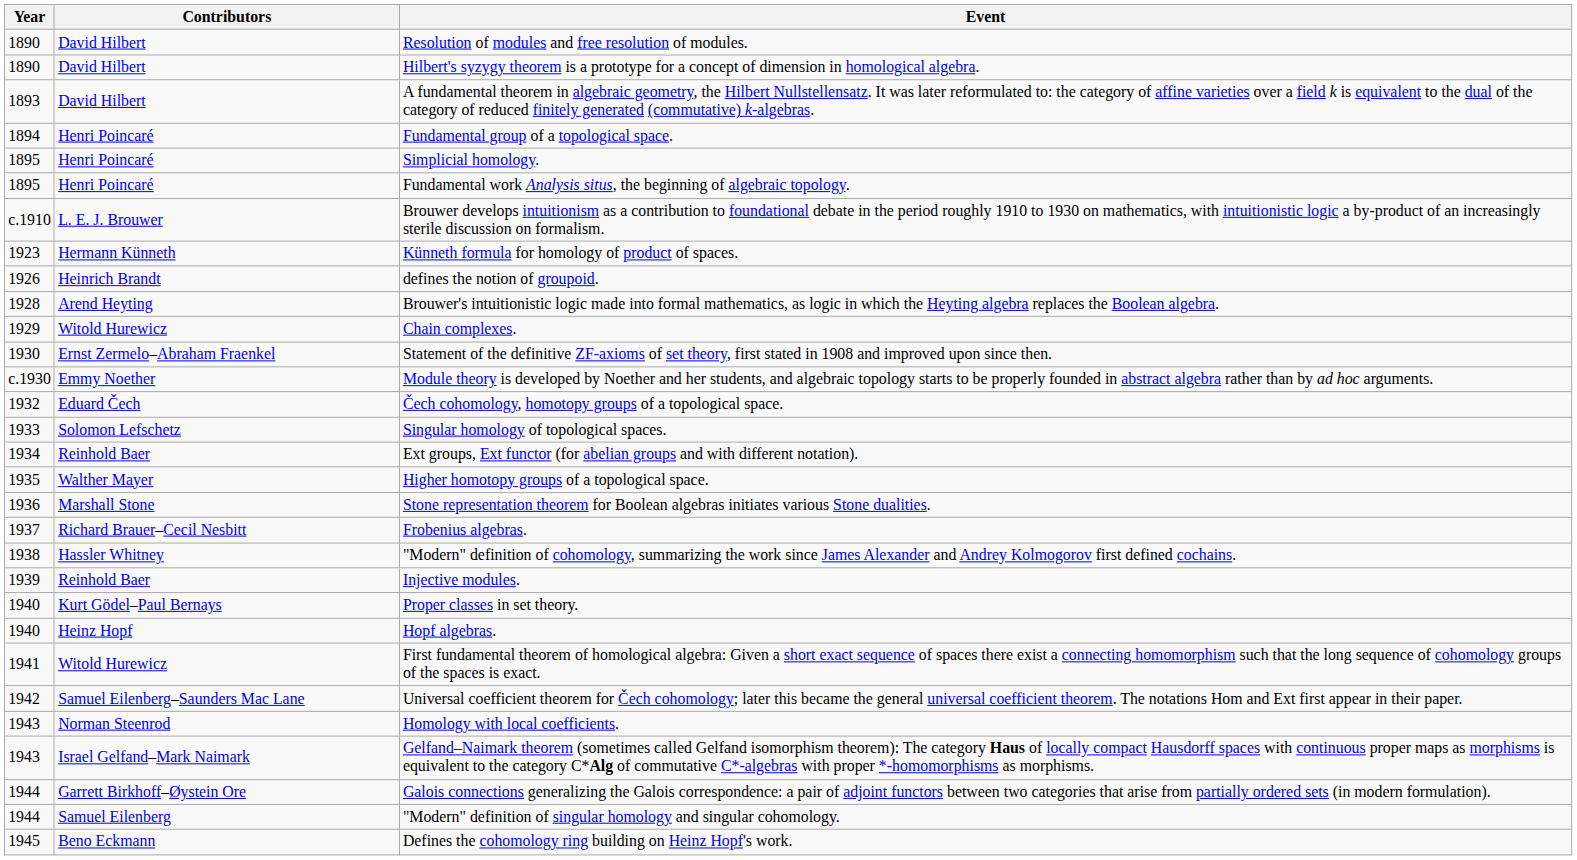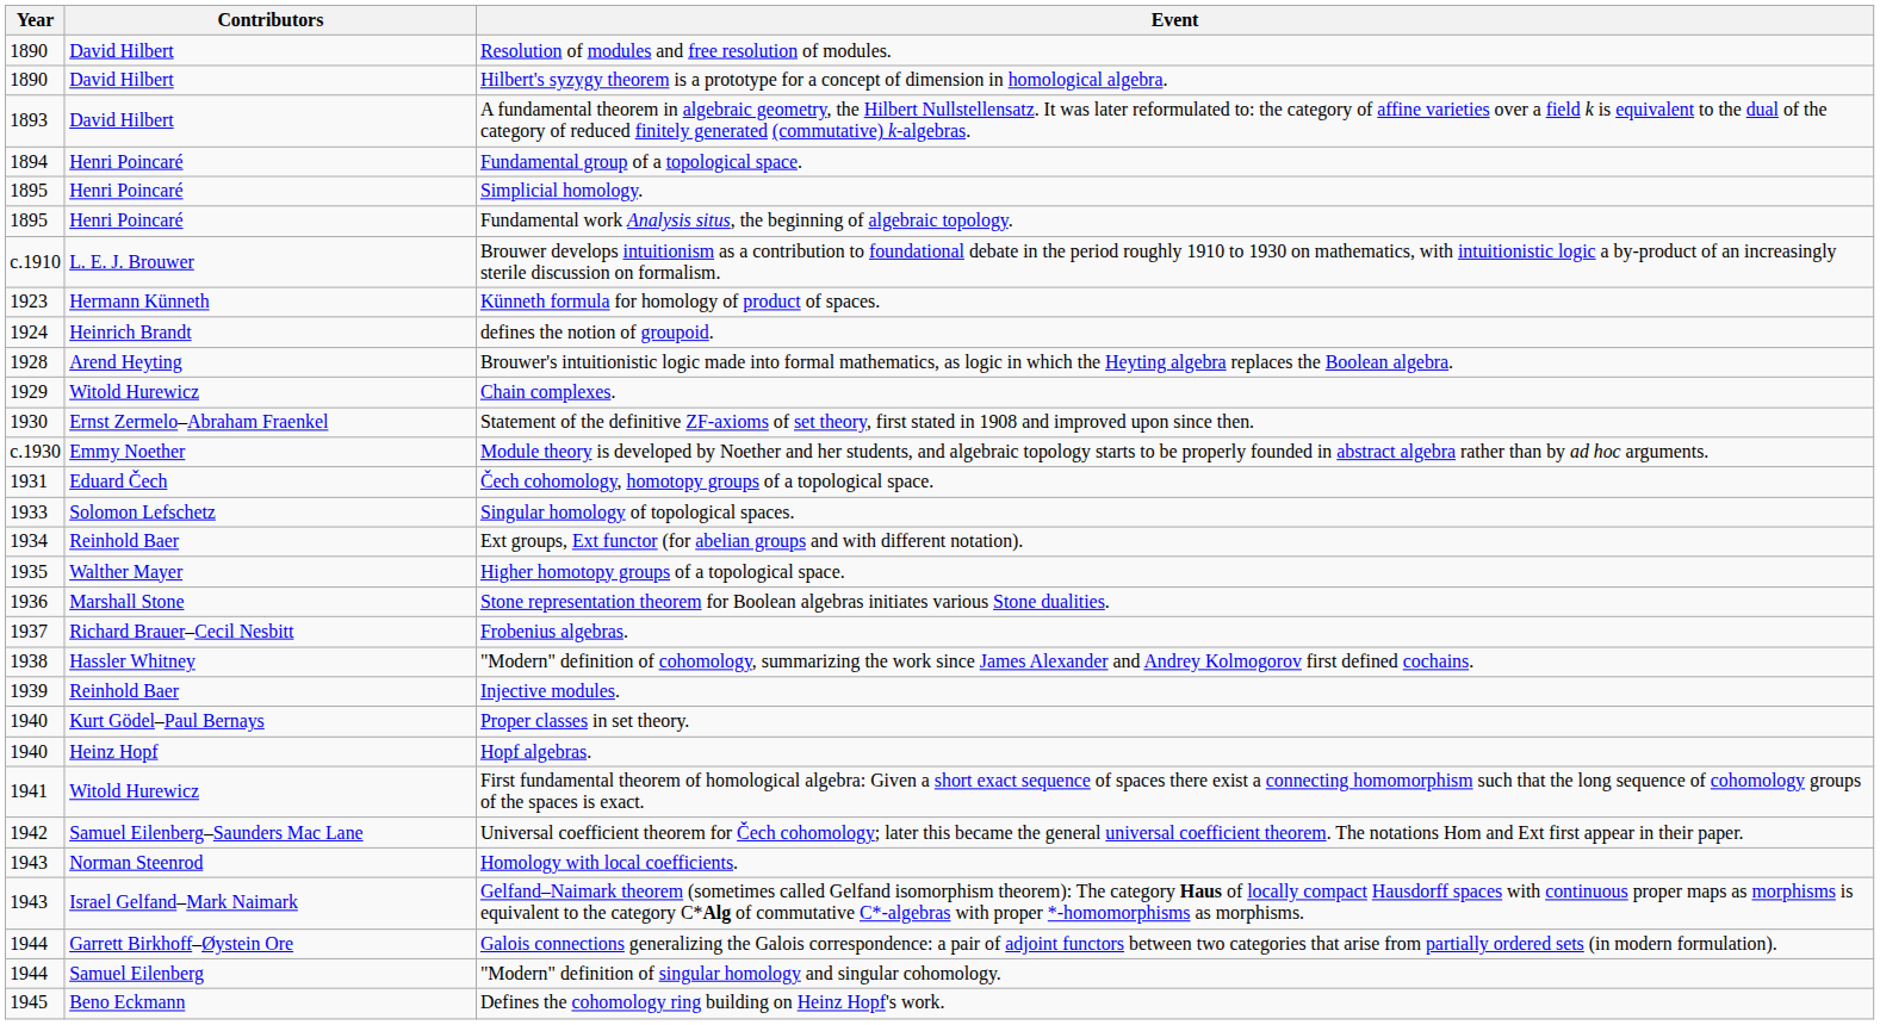 <table class="wikitable sortable" width="100%">
 <tr>
 <th>Year</th>
 <th style="width:22%">Contributors</th>
 <th>Event</th>
 </tr>
 <tr>
 <td>1890</td>
 <td><a href='#'>David Hilbert</a></td>
 <td><a href='#'>Resolution</a> of <a href='#'>modules</a> and <a href='#'>free resolution</a> of modules.</td>
 </tr>
 <tr>
 <td>1890</td>
 <td><a href='#'>David Hilbert</a></td>
 <td><a href='#'>Hilbert's syzygy theorem</a> is a prototype for a concept of dimension in <a href='#'>homological algebra</a>.</td>
 </tr>
 <tr>
 <td>1893</td>
 <td><a href='#'>David Hilbert</a></td>
 <td>A fundamental theorem in <a href='#'>algebraic geometry</a>, the <a href='#'>Hilbert Nullstellensatz</a>. It was later reformulated to: the category of <a href='#'>affine varieties</a> over a <a href='#'>field</a> <em>k</em> is <a href='#'>equivalent</a> to the <a href='#'>dual</a> of the category of reduced <a href='#'>finitely generated</a> <a href='#'>(commutative) <em>k</em>-algebras</a>.</td>
 </tr>
 <tr>
 <td>1894</td>
 <td><a href='#'>Henri Poincaré</a></td>
 <td><a href='#'>Fundamental group</a> of a <a href='#'>topological space</a>.</td>
 </tr>
 <tr>
 <td>1895</td>
 <td><a href='#'>Henri Poincaré</a></td>
 <td><a href='#'>Simplicial homology</a>.</td>
 </tr>
 <tr>
 <td>1895</td>
 <td><a href='#'>Henri Poincaré</a></td>
 <td>Fundamental work <em><a href='#'>Analysis situs</a></em>, the beginning of <a href='#'>algebraic topology</a>.</td>
 </tr>
 <tr>
 <td>c.1910</td>
 <td><a href='#'>L. E. J. Brouwer</a></td>
 <td>Brouwer develops <a href='#'>intuitionism</a> as a contribution to <a href='#'>foundational</a> debate in the period roughly 1910 to 1930 on mathematics, with <a href='#'>intuitionistic logic</a> a by-product of an increasingly sterile discussion on formalism.</td>
 </tr>
 <tr>
 <td>1923</td>
 <td><a href='#'>Hermann Künneth</a></td>
 <td><a href='#'>Künneth formula</a> for homology of <a href='#'>product</a> of spaces.</td>
 </tr>
 <tr>
-<td>1926</td>
+<td>1924</td>
 <td><a href='#'>Heinrich Brandt</a></td>
 <td>defines the notion of <a href='#'>groupoid</a>.</td>
 </tr>
 <tr>
 <td>1928</td>
 <td><a href='#'>Arend Heyting</a></td>
 <td>Brouwer's intuitionistic logic made into formal mathematics, as logic in which the <a href='#'>Heyting algebra</a> replaces the <a href='#'>Boolean algebra</a>.</td>
 </tr>
 <tr>
 <td>1929</td>
 <td><a href='#'>Witold Hurewicz</a></td>
 <td><a href='#'>Chain complexes</a>.</td>
 </tr>
 <tr>
 <td>1930</td>
 <td><a href='#'>Ernst Zermelo</a>–<a href='#'>Abraham Fraenkel</a></td>
 <td>Statement of the definitive <a href='#'>ZF-axioms</a> of <a href='#'>set theory</a>, first stated in 1908 and improved upon since then.</td>
 </tr>
 <tr>
 <td>c.1930</td>
 <td><a href='#'>Emmy Noether</a></td>
 <td><a href='#'>Module theory</a> is developed by Noether and her students, and algebraic topology starts to be properly founded in <a href='#'>abstract algebra</a> rather than by <em>ad hoc</em> arguments.</td>
 </tr>
 <tr>
-<td>1932</td>
+<td>1931</td>
 <td><a href='#'>Eduard Čech</a></td>
 <td><a href='#'>Čech cohomology</a>, <a href='#'>homotopy groups</a> of a topological space.</td>
 </tr>
 <tr>
 <td>1933</td>
 <td><a href='#'>Solomon Lefschetz</a></td>
 <td><a href='#'>Singular homology</a> of topological spaces.</td>
 </tr>
 <tr>
 <td>1934</td>
 <td><a href='#'>Reinhold Baer</a></td>
 <td>Ext groups, <a href='#'>Ext functor</a> (for <a href='#'>abelian groups</a> and with different notation).</td>
 </tr>
 <tr>
 <td>1935</td>
 <td><a href='#'>Walther Mayer</a></td>
 <td><a href='#'>Higher homotopy groups</a> of a topological space.</td>
 </tr>
 <tr>
 <td>1936</td>
 <td><a href='#'>Marshall Stone</a></td>
 <td><a href='#'>Stone representation theorem</a> for Boolean algebras initiates various <a href='#'>Stone dualities</a>.</td>
 </tr>
 <tr>
 <td>1937</td>
 <td><a href='#'>Richard Brauer</a>–<a href='#'>Cecil Nesbitt</a></td>
 <td><a href='#'>Frobenius algebras</a>.</td>
 </tr>
 <tr>
 <td>1938</td>
 <td><a href='#'>Hassler Whitney</a></td>
 <td>"Modern" definition of <a href='#'>cohomology</a>, summarizing the work since <a href='#'>James Alexander</a> and <a href='#'>Andrey Kolmogorov</a> first defined <a href='#'>cochains</a>.</td>
 </tr>
 <tr>
 <td>1939</td>
 <td><a href='#'>Reinhold Baer</a></td>
 <td><a href='#'>Injective modules</a>.</td>
 </tr>
 <tr>
 <td>1940</td>
 <td><a href='#'>Kurt Gödel</a>–<a href='#'>Paul Bernays</a></td>
 <td><a href='#'>Proper classes</a> in set theory.</td>
 </tr>
 <tr>
 <td>1940</td>
 <td><a href='#'>Heinz Hopf</a></td>
 <td><a href='#'>Hopf algebras</a>.</td>
 </tr>
 <tr>
 <td>1941</td>
 <td><a href='#'>Witold Hurewicz</a></td>
 <td>First fundamental theorem of homological algebra: Given a <a href='#'>short exact sequence</a> of spaces there exist a <a href='#'>connecting homomorphism</a> such that the long sequence of <a href='#'>cohomology</a> groups of the spaces is exact.</td>
 </tr>
 <tr>
 <td>1942</td>
 <td><a href='#'>Samuel Eilenberg</a>–<a href='#'>Saunders Mac Lane</a></td>
 <td>Universal coefficient theorem for <a href='#'>Čech cohomology</a>; later this became the general <a href='#'>universal coefficient theorem</a>. The notations Hom and Ext first appear in their paper.</td>
 </tr>
 <tr>
 <td>1943</td>
 <td><a href='#'>Norman Steenrod</a></td>
 <td><a href='#'>Homology with local coefficients</a>.</td>
 </tr>
 <tr>
 <td>1943</td>
 <td><a href='#'>Israel Gelfand</a>–<a href='#'>Mark Naimark</a></td>
 <td><a href='#'>Gelfand–Naimark theorem</a> (sometimes called Gelfand isomorphism theorem): The category <strong>Haus</strong> of <a href='#'>locally compact</a> <a href='#'>Hausdorff spaces</a> with <a href='#'>continuous</a> proper maps as <a href='#'>morphisms</a> is equivalent to the category C*<strong>Alg</strong> of commutative <a href='#'>C*-algebras</a> with proper <a href='#'>*-homomorphisms</a> as morphisms.</td>
 </tr>
 <tr>
 <td>1944</td>
 <td><a href='#'>Garrett Birkhoff</a>–<a href='#'>Øystein Ore</a></td>
 <td><a href='#'>Galois connections</a> generalizing the Galois correspondence: a pair of <a href='#'>adjoint functors</a> between two categories that arise from <a href='#'>partially ordered sets</a> (in modern formulation).</td>
 </tr>
 <tr>
 <td>1944</td>
 <td><a href='#'>Samuel Eilenberg</a></td>
 <td>"Modern" definition of <a href='#'>singular homology</a> and singular cohomology.</td>
 </tr>
 <tr>
 <td>1945</td>
 <td><a href='#'>Beno Eckmann</a></td>
 <td>Defines the <a href='#'>cohomology ring</a> building on <a href='#'>Heinz Hopf</a>'s work.</td>
 </tr>
 </table>
